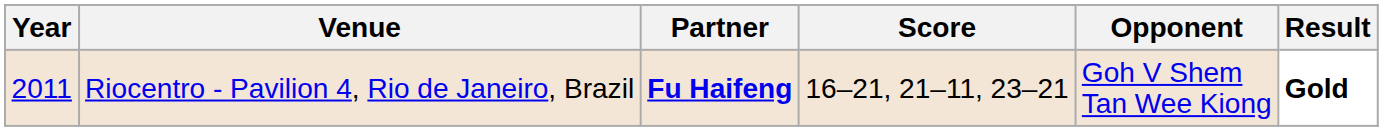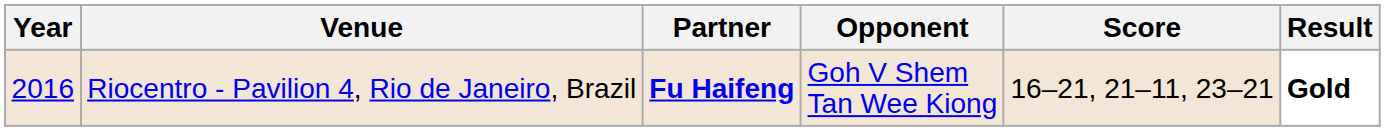 <table class="sortable wikitable" style="font-size: 90%;">
 <tr>
 <th>Year</th>
 <th>Venue</th>
 <th>Partner</th>
+<th>Opponent</th>
 <th>Score</th>
-<th>Opponent</th>
 <th>Result</th>
 </tr>
 <tr style="background:#F3E6D7">
-<td align="center"><a href='#'>2011</a></td>
+<td align="center"><a href='#'>2016</a></td>
 <td align="left"><a href='#'>Riocentro - Pavilion 4</a>, <a href='#'>Rio de Janeiro</a>, Brazil</td>
 <td align="left"><strong> <a href='#'>Fu Haifeng</a></strong></td>
+<td align="left"> <a href='#'>Goh V Shem</a><br> <a href='#'>Tan Wee Kiong</a></td>
 <td align="left">16–21, 21–11, 23–21</td>
-<td align="left"> <a href='#'>Goh V Shem</a><br> <a href='#'>Tan Wee Kiong</a></td>
 <td style="text-align:left; background:white"> <strong>Gold</strong></td>
 </tr>
 </table>
